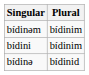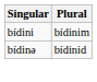 <table class="wikitable">
 <tr>
 <th>Singular</th>
 <th>Plural</th>
-</tr>
-<tr>
-<td>bídinəm</td>
-<td>bídinim</td>
 </tr>
 <tr>
 <td>bídini</td>
 <td>bídinim</td>
 </tr>
 <tr>
 <td>bídinə</td>
 <td>bídinid</td>
 </tr>
 </table>
